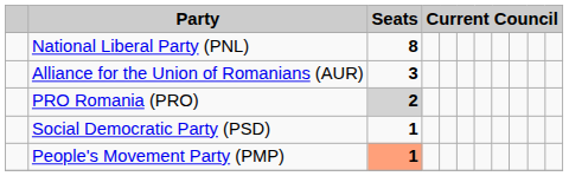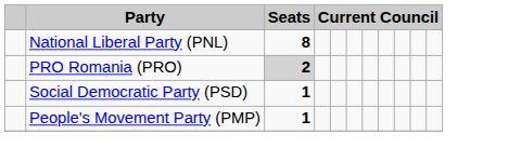 <table class="wikitable">
 <tr>
 <th style="background:#ccc">   </th>
 <th style="background:#ccc">Party</th>
 <th style="background:#ccc">Seats</th>
 <th style="background:#ccc" colspan="8">Current Council</th>
 </tr>
 <tr>
 <td>  </td>
 <td><a href='#'>National Liberal Party</a> (PNL)</td>
 <td style="text-align: right"><strong>8</strong></td>
 <td>  </td>
 <td>  </td>
 <td>  </td>
 <td>  </td>
 <td>  </td>
 <td>  </td>
 <td>  </td>
 <td>  </td>
-</tr>
-<tr>
-<td>  </td>
-<td><a href='#'>Alliance for the Union of Romanians</a> (AUR)</td>
-<td style="text-align: right"><strong>3</strong></td>
-<td>  </td>
-<td>  </td>
-<td>  </td>
-<td> </td>
-<td> </td>
-<td> </td>
-<td> </td>
-<td> </td>
 </tr>
 <tr>
 <td>  </td>
 <td><a href='#'>PRO Romania</a> (PRO)</td>
 <td style="background: lightgrey; text-align: right"><strong>2</strong></td>
 <td>  </td>
 <td>  </td>
 <td> </td>
 <td> </td>
 <td> </td>
 <td> </td>
 <td> </td>
 <td> </td>
 </tr>
 <tr>
 <td>  </td>
 <td><a href='#'>Social Democratic Party</a> (PSD)</td>
 <td style="text-align: right"><strong>1</strong></td>
 <td>  </td>
 <td> </td>
 <td> </td>
 <td> </td>
 <td> </td>
 <td> </td>
 <td> </td>
 <td> </td>
 </tr>
 <tr>
 <td>  </td>
 <td><a href='#'>People's Movement Party</a> (PMP)</td>
-<td style="background: lightsalmon; text-align: right"><strong>1</strong></td>
+<td style="text-align: right"><strong>1</strong></td>
 <td>  </td>
 <td> </td>
 <td> </td>
 <td> </td>
 <td> </td>
 <td> </td>
 <td> </td>
 <td> </td>
 </tr>
 <tr>
 </tr>
 </table>
